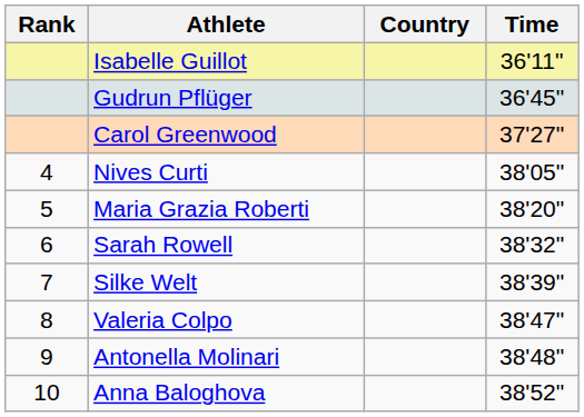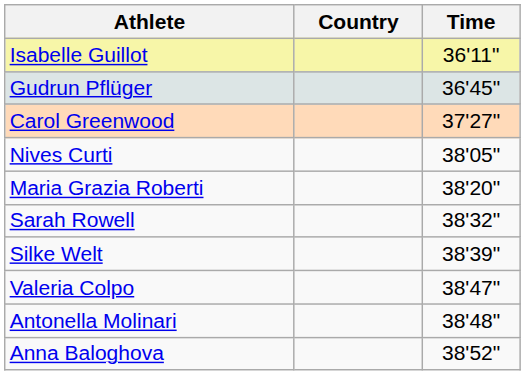 <table class="wikitable" width=40% style="font-size:90%; text-align:center;">
 <tr>
-<th>Rank</th>
 <th>Athlete</th>
 <th>Country</th>
 <th>Time</th>
 </tr>
 <tr bgcolor="#F7F6A8">
-<td></td>
 <td align=left><a href='#'>Isabelle Guillot</a></td>
 <td align=left></td>
 <td>36'11"</td>
 </tr>
 <tr bgcolor="#DCE5E5">
-<td></td>
 <td align=left><a href='#'>Gudrun Pflüger</a></td>
 <td align=left></td>
 <td>36'45"</td>
 </tr>
 <tr bgcolor="#FFDAB9">
-<td></td>
 <td align=left><a href='#'>Carol Greenwood</a></td>
 <td align=left></td>
 <td>37'27"</td>
 </tr>
 <tr>
-<td>4</td>
 <td align=left><a href='#'>Nives Curti</a></td>
 <td align=left></td>
 <td>38'05"</td>
 </tr>
 <tr>
-<td>5</td>
 <td align=left><a href='#'>Maria Grazia Roberti</a></td>
 <td align=left></td>
 <td>38'20"</td>
 </tr>
 <tr>
-<td>6</td>
 <td align=left><a href='#'>Sarah Rowell</a></td>
 <td align=left></td>
 <td>38'32"</td>
 </tr>
 <tr>
-<td>7</td>
 <td align=left><a href='#'>Silke Welt</a></td>
 <td align=left></td>
 <td>38'39"</td>
 </tr>
 <tr>
-<td>8</td>
 <td align=left><a href='#'>Valeria Colpo</a></td>
 <td align=left></td>
 <td>38'47"</td>
 </tr>
 <tr>
-<td>9</td>
 <td align=left><a href='#'>Antonella Molinari</a></td>
 <td align=left></td>
 <td>38'48"</td>
 </tr>
 <tr>
-<td>10</td>
 <td align=left><a href='#'>Anna Baloghova</a></td>
 <td align=left></td>
 <td>38'52"</td>
 </tr>
 </table>
